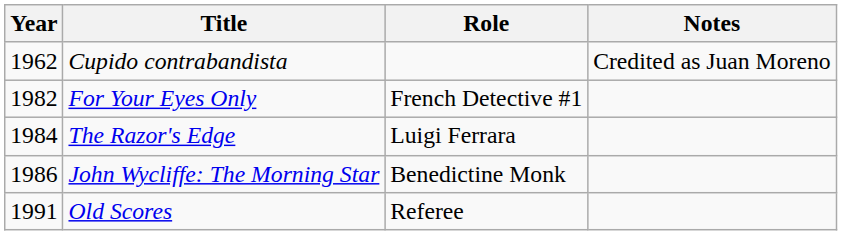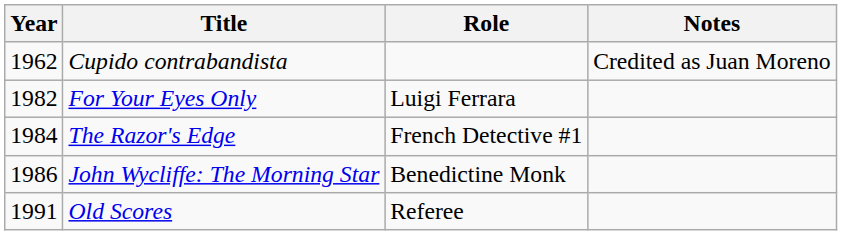 <table class="wikitable sortable">
 <tr>
 <th>Year</th>
 <th>Title</th>
 <th>Role</th>
 <th class="unsortable">Notes</th>
 </tr>
 <tr>
 <td>1962</td>
 <td><em>Cupido contrabandista</em></td>
 <td></td>
 <td>Credited as Juan Moreno</td>
 </tr>
 <tr>
 <td>1982</td>
 <td><em><a href='#'>For Your Eyes Only</a></em></td>
-<td>French Detective #1</td>
+<td>Luigi Ferrara</td>
 <td></td>
 </tr>
 <tr>
 <td>1984</td>
 <td><em><a href='#'>The Razor's Edge</a></em></td>
-<td>Luigi Ferrara</td>
+<td>French Detective #1</td>
 <td></td>
 </tr>
 <tr>
 <td>1986</td>
 <td><em><a href='#'>John Wycliffe: The Morning Star</a></em></td>
 <td>Benedictine Monk</td>
 <td></td>
 </tr>
 <tr>
 <td>1991</td>
 <td><em><a href='#'>Old Scores</a></em></td>
 <td>Referee</td>
 <td></td>
 </tr>
 </table>
